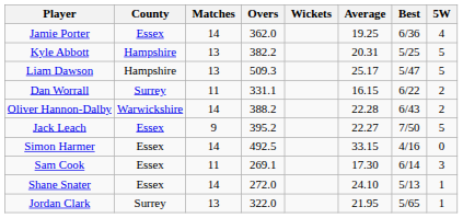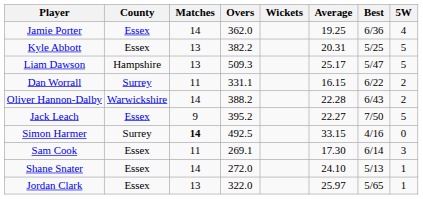 <table style="text-align: center;" class="wikitable">
 <tr>
 <th scope="col" style="padding-left: 0.5em; padding-right: 0.5em;">Player</th>
 <th scope="col" style="padding-left: 0.5em; padding-right: 0.5em;">County</th>
 <th scope="col" style="padding-left: 0.5em; padding-right: 0.5em;">Matches</th>
 <th scope="col" style="padding-left: 0.5em; padding-right: 0.5em;">Overs</th>
 <th scope="col" style="padding-left: 0.5em; padding-right: 0.5em;">Wickets</th>
 <th scope="col" style="padding-left: 0.5em; padding-right: 0.5em;">Average</th>
 <th scope="col" style="padding-left: 0.5em; padding-right: 0.5em;">Best</th>
 <th scope="col" style="padding-left: 0.5em; padding-right: 0.5em;">5W</th>
 </tr>
 <tr>
 <td><a href='#'>Jamie Porter</a></td>
 <td><a href='#'>Essex</a></td>
 <td>14</td>
 <td>362.0</td>
 <td></td>
 <td>19.25</td>
 <td>6/36</td>
 <td>4</td>
 </tr>
 <tr>
 <td><a href='#'>Kyle Abbott</a></td>
-<td><a href='#'>Hampshire</a></td>
+<td>Essex</td>
 <td>13</td>
 <td>382.2</td>
 <td></td>
 <td>20.31</td>
 <td>5/25</td>
 <td>5</td>
 </tr>
 <tr>
 <td><a href='#'>Liam Dawson</a></td>
 <td>Hampshire</td>
 <td>13</td>
 <td>509.3</td>
 <td></td>
 <td>25.17</td>
 <td>5/47</td>
 <td>5</td>
 </tr>
 <tr>
 <td><a href='#'>Dan Worrall</a></td>
 <td><a href='#'>Surrey</a></td>
 <td>11</td>
 <td>331.1</td>
 <td></td>
 <td>16.15</td>
 <td>6/22</td>
 <td>2</td>
 </tr>
 <tr>
 <td><a href='#'>Oliver Hannon-Dalby</a></td>
 <td><a href='#'>Warwickshire</a></td>
 <td>14</td>
 <td>388.2</td>
 <td></td>
 <td>22.28</td>
 <td>6/43</td>
 <td>2</td>
 </tr>
 <tr>
 <td><a href='#'>Jack Leach</a></td>
 <td><a href='#'>Essex</a></td>
 <td>9</td>
 <td>395.2</td>
 <td></td>
 <td>22.27</td>
 <td>7/50</td>
 <td>5</td>
 </tr>
 <tr>
 <td><a href='#'>Simon Harmer</a></td>
-<td>Essex</td>
-<td>14</td>
+<td>Surrey</td>
+<td><strong>14</strong></td>
 <td>492.5</td>
 <td></td>
 <td>33.15</td>
 <td>4/16</td>
 <td>0</td>
 </tr>
 <tr>
 <td><a href='#'>Sam Cook</a></td>
 <td>Essex</td>
 <td>11</td>
 <td>269.1</td>
 <td></td>
 <td>17.30</td>
 <td>6/14</td>
 <td>3</td>
 </tr>
 <tr>
 <td><a href='#'>Shane Snater</a></td>
 <td>Essex</td>
 <td>14</td>
 <td>272.0</td>
 <td></td>
 <td>24.10</td>
 <td>5/13</td>
 <td>1</td>
 </tr>
 <tr>
 <td><a href='#'>Jordan Clark</a></td>
-<td>Surrey</td>
+<td>Essex</td>
 <td>13</td>
 <td>322.0</td>
 <td></td>
-<td>21.95</td>
+<td>25.97</td>
 <td>5/65</td>
 <td>1</td>
 </tr>
 </table>
